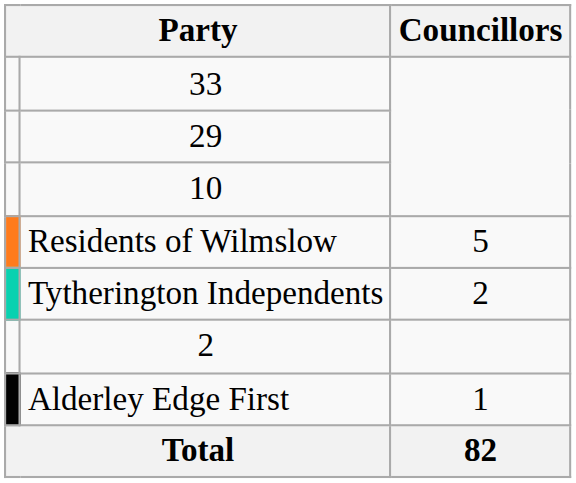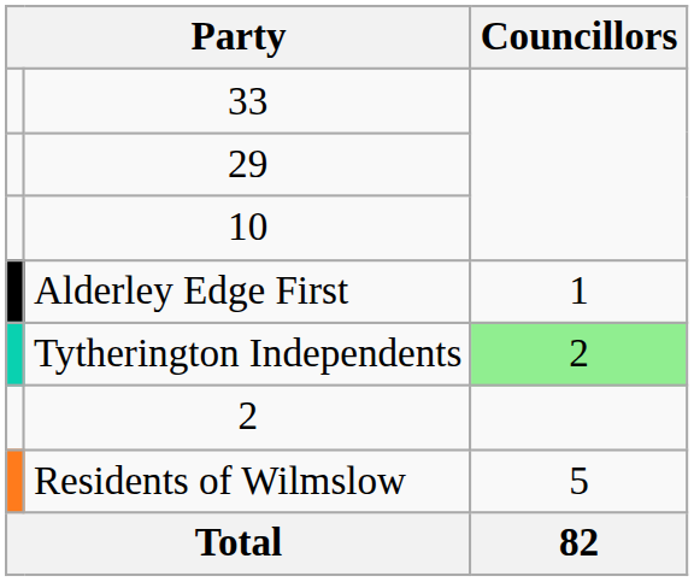 <table class="wikitable">
 <tr>
 <th colspan=2>Party</th>
 <th>Councillors</th>
 </tr>
 <tr>
 <td></td>
 <td align=center>33</td>
 </tr>
 <tr>
 <td></td>
 <td align=center>29</td>
 </tr>
 <tr>
 <td></td>
 <td align=center>10</td>
 </tr>
 <tr>
-<td style="background:#ff7b1c"></td>
-<td>Residents of Wilmslow</td>
-<td align=center>5</td>
+<td style="background:#000000"></td>
+<td>Alderley Edge First</td>
+<td align=center>1</td>
 </tr>
 <tr>
 <td style="background:#09D1B0"></td>
 <td>Tytherington Independents</td>
-<td align=center>2</td>
+<td align=center style="background: lightgreen;">2</td>
 </tr>
 <tr>
 <td></td>
 <td align=center>2</td>
 </tr>
 <tr>
-<td style="background:#000000"></td>
-<td>Alderley Edge First</td>
-<td align=center>1</td>
+<td style="background:#ff7b1c"></td>
+<td>Residents of Wilmslow</td>
+<td align=center>5</td>
 </tr>
 <tr>
 <th colspan=2>Total</th>
 <th>82</th>
 </tr>
 </table>
